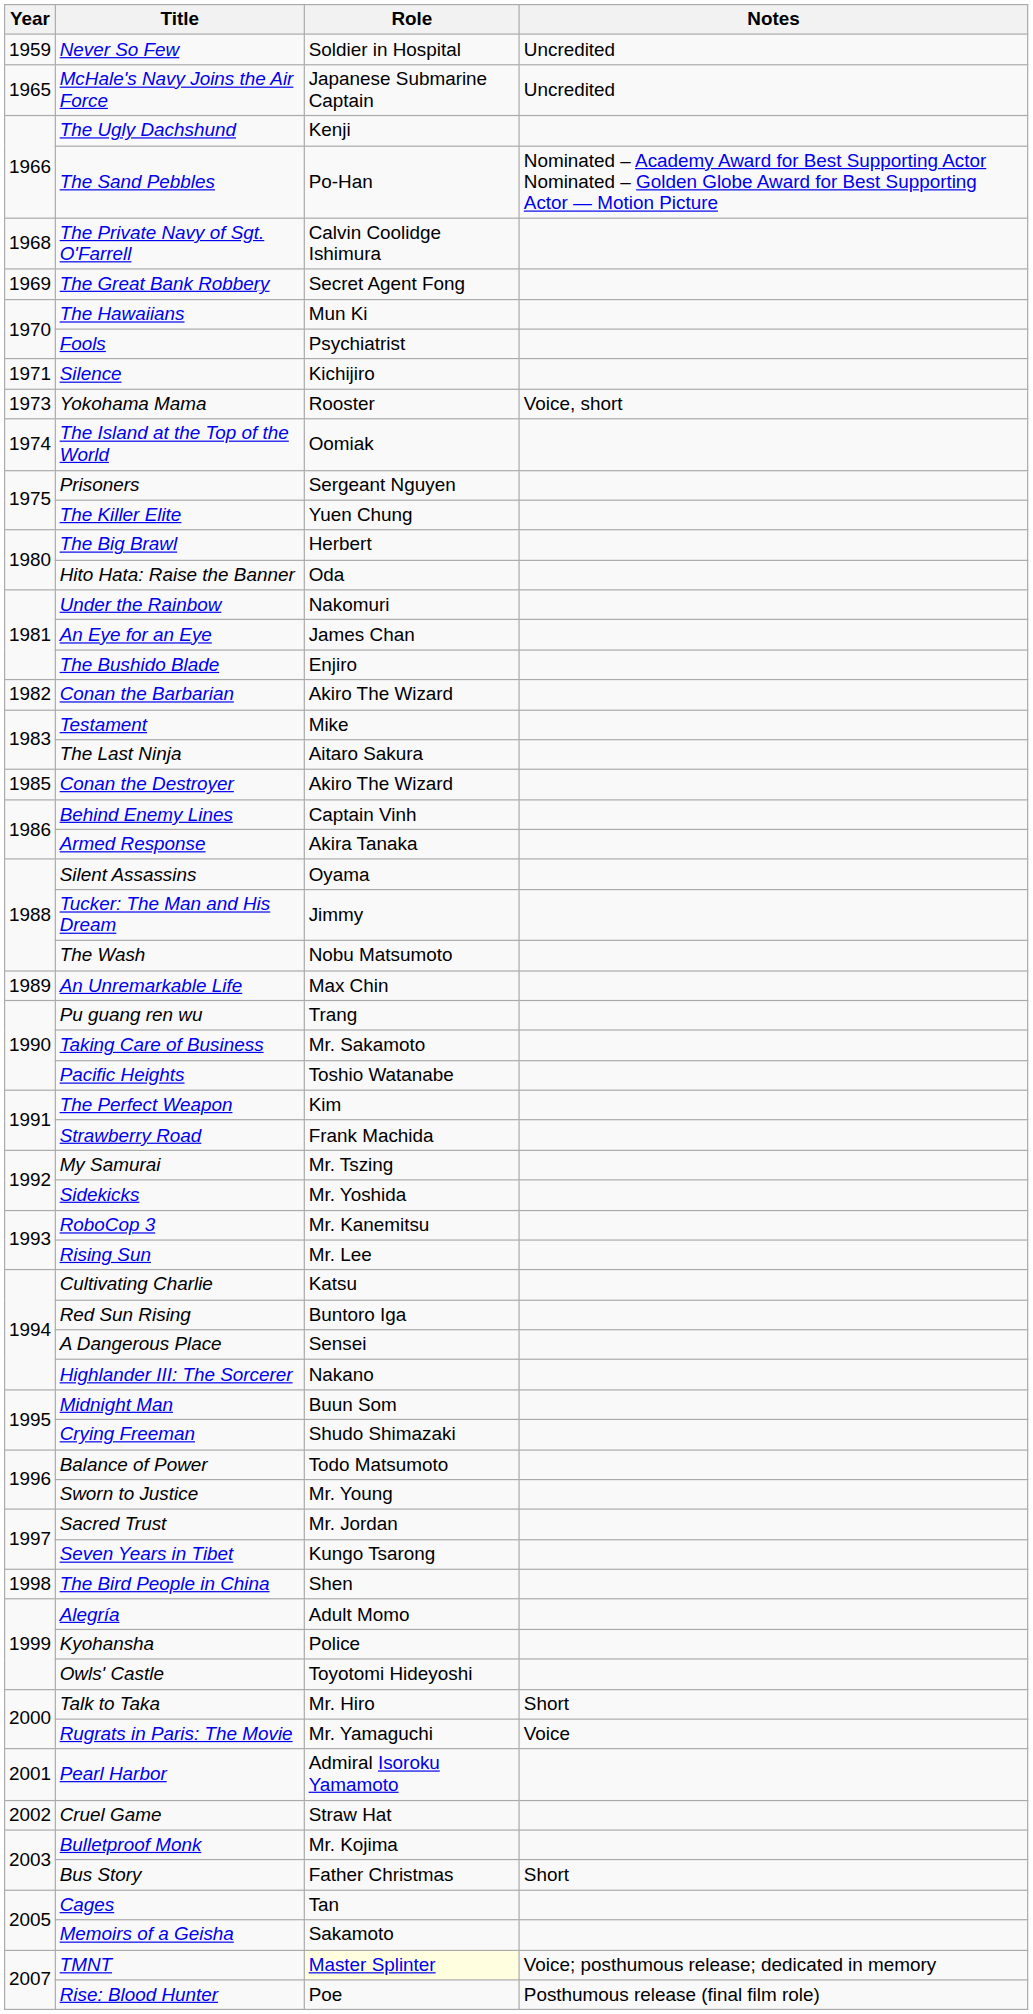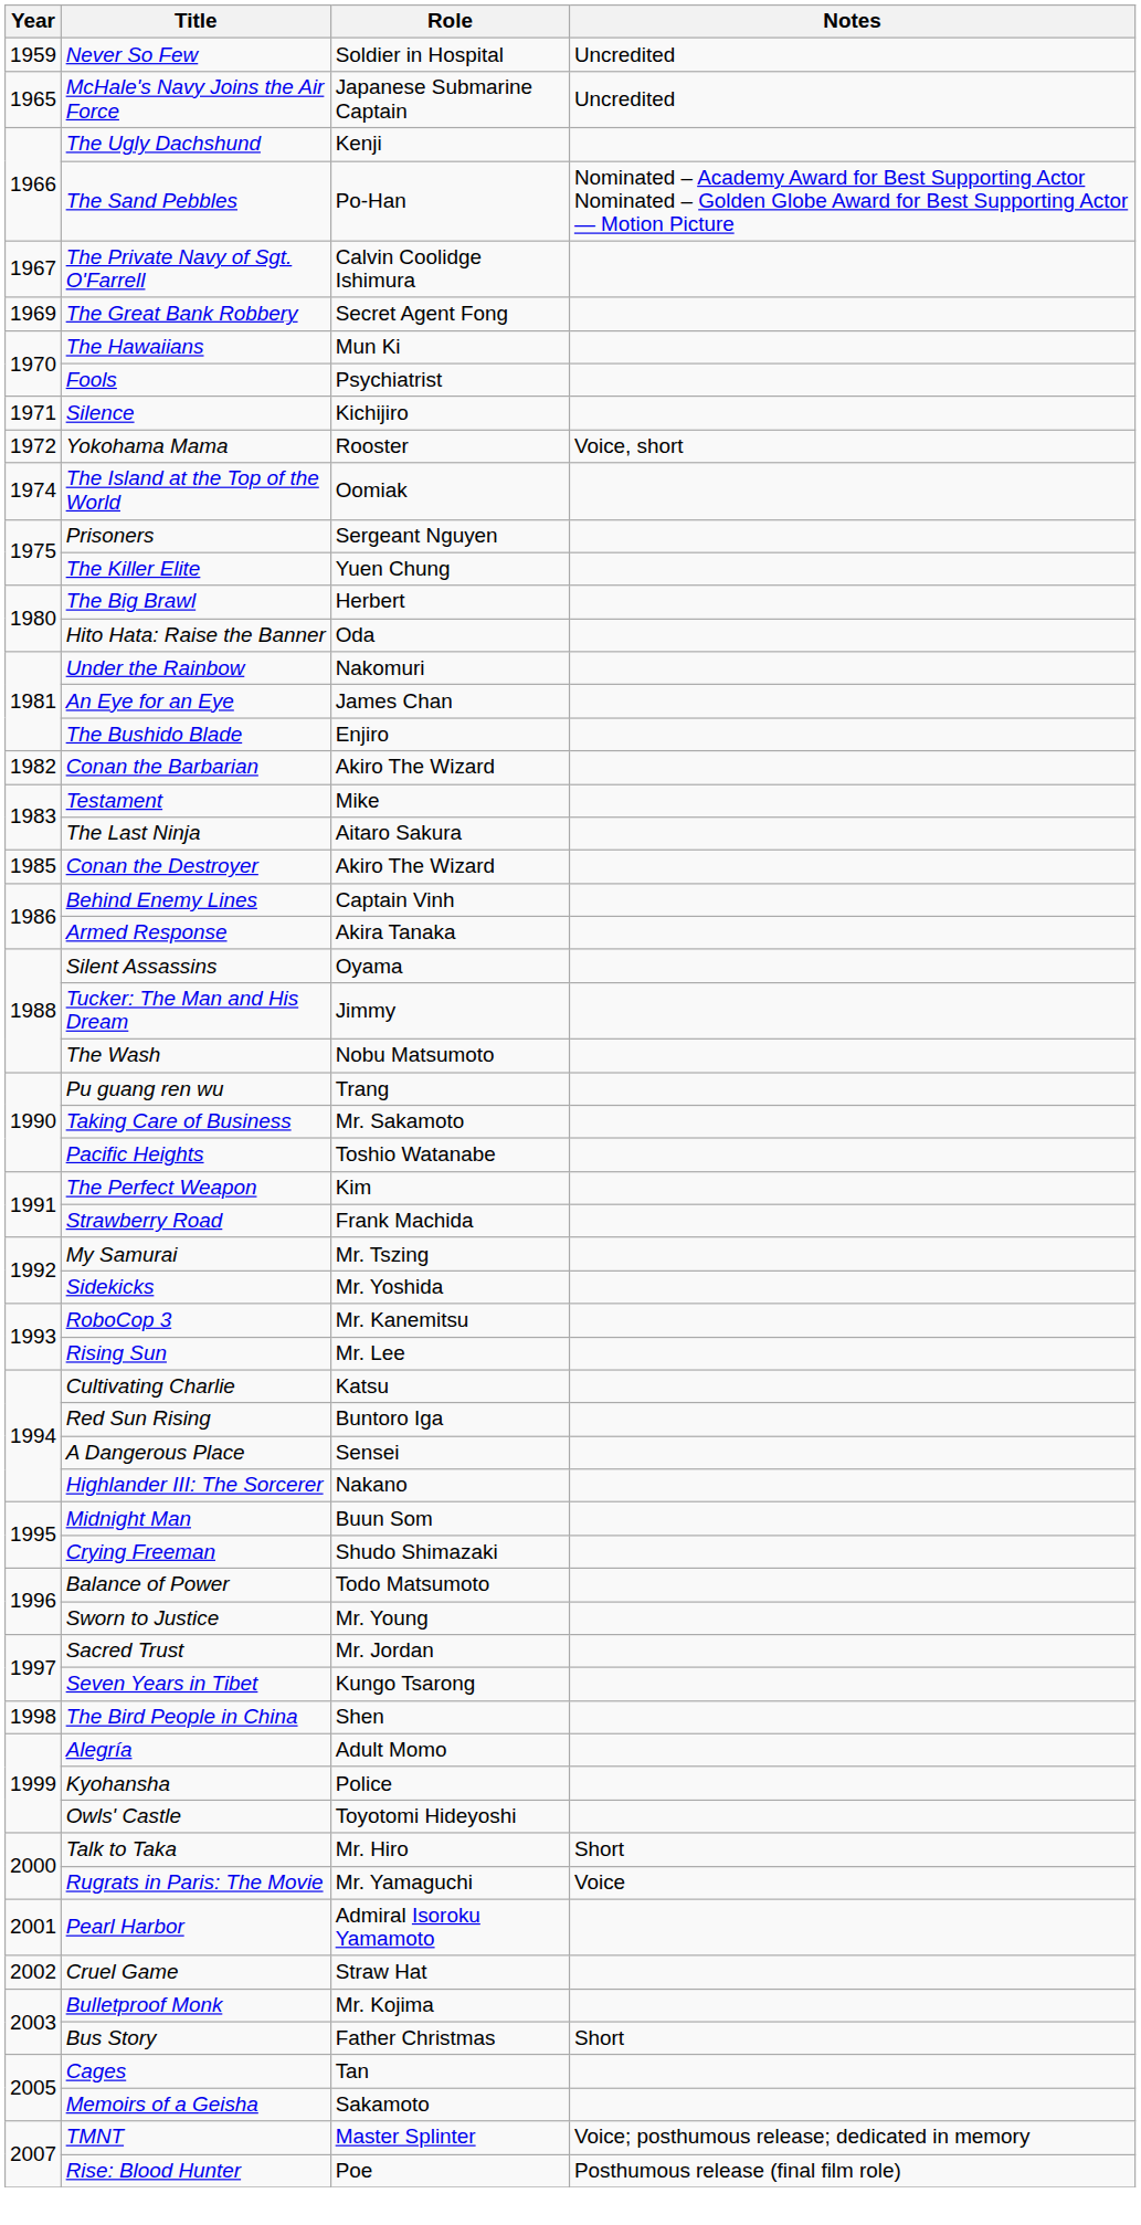 <table class="wikitable sortable">
 <tr>
 <th>Year</th>
 <th>Title</th>
 <th>Role</th>
 <th>Notes</th>
 </tr>
 <tr>
 <td>1959</td>
 <td><em><a href='#'>Never So Few</a></em></td>
 <td>Soldier in Hospital</td>
 <td>Uncredited</td>
 </tr>
 <tr>
 <td>1965</td>
 <td><em><a href='#'>McHale's Navy Joins the Air Force</a></em></td>
 <td>Japanese Submarine Captain</td>
 <td>Uncredited</td>
 </tr>
 <tr>
 <td rowspan=2>1966</td>
 <td><em><a href='#'>The Ugly Dachshund</a></em></td>
 <td>Kenji</td>
 <td></td>
 </tr>
 <tr>
 <td><em><a href='#'>The Sand Pebbles</a></em></td>
 <td>Po-Han</td>
 <td>Nominated – <a href='#'>Academy Award for Best Supporting Actor</a><br>Nominated – <a href='#'>Golden Globe Award for Best Supporting Actor — Motion Picture</a></td>
 </tr>
 <tr>
-<td>1968</td>
+<td>1967</td>
 <td><em><a href='#'>The Private Navy of Sgt. O'Farrell</a></em></td>
 <td>Calvin Coolidge Ishimura</td>
 <td></td>
 </tr>
 <tr>
 <td>1969</td>
 <td><em><a href='#'>The Great Bank Robbery</a></em></td>
 <td>Secret Agent Fong</td>
 <td></td>
 </tr>
 <tr>
 <td rowspan=2>1970</td>
 <td><em><a href='#'>The Hawaiians</a></em></td>
 <td>Mun Ki</td>
 <td></td>
 </tr>
 <tr>
 <td><em><a href='#'>Fools</a></em></td>
 <td>Psychiatrist</td>
 <td></td>
 </tr>
 <tr>
 <td>1971</td>
 <td><em><a href='#'>Silence</a></em></td>
 <td>Kichijiro</td>
 <td></td>
 </tr>
 <tr>
-<td>1973</td>
+<td>1972</td>
 <td><em>Yokohama Mama</em></td>
 <td>Rooster</td>
 <td>Voice, short</td>
 </tr>
 <tr>
 <td>1974</td>
 <td><em><a href='#'>The Island at the Top of the World</a></em></td>
 <td>Oomiak</td>
 <td></td>
 </tr>
 <tr>
 <td rowspan=2>1975</td>
 <td><em>Prisoners</em></td>
 <td>Sergeant Nguyen</td>
 <td></td>
 </tr>
 <tr>
 <td><em><a href='#'>The Killer Elite</a></em></td>
 <td>Yuen Chung</td>
 <td></td>
 </tr>
 <tr>
 <td rowspan=2>1980</td>
 <td><em><a href='#'>The Big Brawl</a></em></td>
 <td>Herbert</td>
 <td></td>
 </tr>
 <tr>
 <td><em>Hito Hata: Raise the Banner</em></td>
 <td>Oda</td>
 <td></td>
 </tr>
 <tr>
 <td rowspan=3>1981</td>
 <td><em><a href='#'>Under the Rainbow</a></em></td>
 <td>Nakomuri</td>
 <td></td>
 </tr>
 <tr>
 <td><em><a href='#'>An Eye for an Eye</a></em></td>
 <td>James Chan</td>
 <td></td>
 </tr>
 <tr>
 <td><em><a href='#'>The Bushido Blade</a></em></td>
 <td>Enjiro</td>
 <td></td>
 </tr>
 <tr>
 <td>1982</td>
 <td><em><a href='#'>Conan the Barbarian</a></em></td>
 <td>Akiro The Wizard</td>
 <td></td>
 </tr>
 <tr>
 <td rowspan=2>1983</td>
 <td><em><a href='#'>Testament</a></em></td>
 <td>Mike</td>
 <td></td>
 </tr>
 <tr>
 <td><em>The Last Ninja</em></td>
 <td>Aitaro Sakura</td>
 <td></td>
 </tr>
 <tr>
 <td>1985</td>
 <td><em><a href='#'>Conan the Destroyer</a></em></td>
 <td>Akiro The Wizard</td>
 <td></td>
 </tr>
 <tr>
 <td rowspan=2>1986</td>
 <td><em><a href='#'>Behind Enemy Lines</a></em></td>
 <td>Captain Vinh</td>
 <td></td>
 </tr>
 <tr>
 <td><em><a href='#'>Armed Response</a></em></td>
 <td>Akira Tanaka</td>
 <td></td>
 </tr>
 <tr>
 <td rowspan=3>1988</td>
 <td><em>Silent Assassins</em></td>
 <td>Oyama</td>
 <td></td>
 </tr>
 <tr>
 <td><em><a href='#'>Tucker: The Man and His Dream</a></em></td>
 <td>Jimmy</td>
 <td></td>
 </tr>
 <tr>
 <td><em>The Wash</em></td>
 <td>Nobu Matsumoto</td>
-<td></td>
-</tr>
-<tr>
-<td>1989</td>
-<td><em><a href='#'>An Unremarkable Life</a></em></td>
-<td>Max Chin</td>
 <td></td>
 </tr>
 <tr>
 <td rowspan=3>1990</td>
 <td><em>Pu guang ren wu</em></td>
 <td>Trang</td>
 <td></td>
 </tr>
 <tr>
 <td><em><a href='#'>Taking Care of Business</a></em></td>
 <td>Mr. Sakamoto</td>
 <td></td>
 </tr>
 <tr>
 <td><em><a href='#'>Pacific Heights</a></em></td>
 <td>Toshio Watanabe</td>
 <td></td>
 </tr>
 <tr>
 <td rowspan=2>1991</td>
 <td><em><a href='#'>The Perfect Weapon</a></em></td>
 <td>Kim</td>
 <td></td>
 </tr>
 <tr>
 <td><em><a href='#'>Strawberry Road</a></em></td>
 <td>Frank Machida</td>
 <td></td>
 </tr>
 <tr>
 <td rowspan=2>1992</td>
 <td><em>My Samurai</em></td>
 <td>Mr. Tszing</td>
 <td></td>
 </tr>
 <tr>
 <td><em><a href='#'>Sidekicks</a></em></td>
 <td>Mr. Yoshida</td>
 <td></td>
 </tr>
 <tr>
 <td rowspan=2>1993</td>
 <td><em><a href='#'>RoboCop 3</a></em></td>
 <td>Mr. Kanemitsu</td>
 <td></td>
 </tr>
 <tr>
 <td><em><a href='#'>Rising Sun</a></em></td>
 <td>Mr. Lee</td>
 <td></td>
 </tr>
 <tr>
 <td rowspan=4>1994</td>
 <td><em>Cultivating Charlie</em></td>
 <td>Katsu</td>
 <td></td>
 </tr>
 <tr>
 <td><em>Red Sun Rising</em></td>
 <td>Buntoro Iga</td>
 <td></td>
 </tr>
 <tr>
 <td><em>A Dangerous Place</em></td>
 <td>Sensei</td>
 <td></td>
 </tr>
 <tr>
 <td><em><a href='#'>Highlander III: The Sorcerer</a></em></td>
 <td>Nakano</td>
 <td></td>
 </tr>
 <tr>
 <td rowspan=2>1995</td>
 <td><em><a href='#'>Midnight Man</a></em></td>
 <td>Buun Som</td>
 <td></td>
 </tr>
 <tr>
 <td><em><a href='#'>Crying Freeman</a></em></td>
 <td>Shudo Shimazaki</td>
 <td></td>
 </tr>
 <tr>
 <td rowspan=2>1996</td>
 <td><em>Balance of Power</em></td>
 <td>Todo Matsumoto</td>
 <td></td>
 </tr>
 <tr>
 <td><em>Sworn to Justice</em></td>
 <td>Mr. Young</td>
 <td></td>
 </tr>
 <tr>
 <td rowspan=2>1997</td>
 <td><em>Sacred Trust</em></td>
 <td>Mr. Jordan</td>
 <td></td>
 </tr>
 <tr>
 <td><em><a href='#'>Seven Years in Tibet</a></em></td>
 <td>Kungo Tsarong</td>
 <td></td>
 </tr>
 <tr>
 <td>1998</td>
 <td><em><a href='#'>The Bird People in China</a></em></td>
 <td>Shen</td>
 <td></td>
 </tr>
 <tr>
 <td rowspan=3>1999</td>
 <td><em><a href='#'>Alegría</a></em></td>
 <td>Adult Momo</td>
 <td></td>
 </tr>
 <tr>
 <td><em>Kyohansha</em></td>
 <td>Police</td>
 <td></td>
 </tr>
 <tr>
 <td><em>Owls' Castle</em></td>
 <td>Toyotomi Hideyoshi</td>
 <td></td>
 </tr>
 <tr>
 <td rowspan="2">2000</td>
 <td><em>Talk to Taka</em></td>
 <td>Mr. Hiro</td>
 <td>Short</td>
 </tr>
 <tr>
 <td><em><a href='#'>Rugrats in Paris: The Movie</a></em></td>
 <td>Mr. Yamaguchi</td>
 <td>Voice</td>
 </tr>
 <tr>
 <td>2001</td>
 <td><em><a href='#'>Pearl Harbor</a></em></td>
 <td>Admiral <a href='#'>Isoroku Yamamoto</a></td>
 <td></td>
 </tr>
 <tr>
 <td>2002</td>
 <td><em>Cruel Game</em></td>
 <td>Straw Hat</td>
 <td></td>
 </tr>
 <tr>
 <td rowspan="2">2003</td>
 <td><em><a href='#'>Bulletproof Monk</a></em></td>
 <td>Mr. Kojima</td>
 <td></td>
 </tr>
 <tr>
 <td><em>Bus Story</em></td>
 <td>Father Christmas</td>
 <td>Short</td>
 </tr>
 <tr>
 <td rowspan=2>2005</td>
 <td><em><a href='#'>Cages</a></em></td>
 <td>Tan</td>
 <td></td>
 </tr>
 <tr>
 <td><em><a href='#'>Memoirs of a Geisha</a></em></td>
 <td>Sakamoto</td>
 <td></td>
 </tr>
 <tr>
 <td rowspan=2>2007</td>
 <td><em><a href='#'>TMNT</a></em></td>
-<td style="background: lightyellow;"><a href='#'>Master Splinter</a></td>
+<td><a href='#'>Master Splinter</a></td>
 <td>Voice; posthumous release; dedicated in memory</td>
 </tr>
 <tr>
 <td><em><a href='#'>Rise: Blood Hunter</a></em></td>
 <td>Poe</td>
 <td>Posthumous release (final film role)</td>
 </tr>
 </table>
